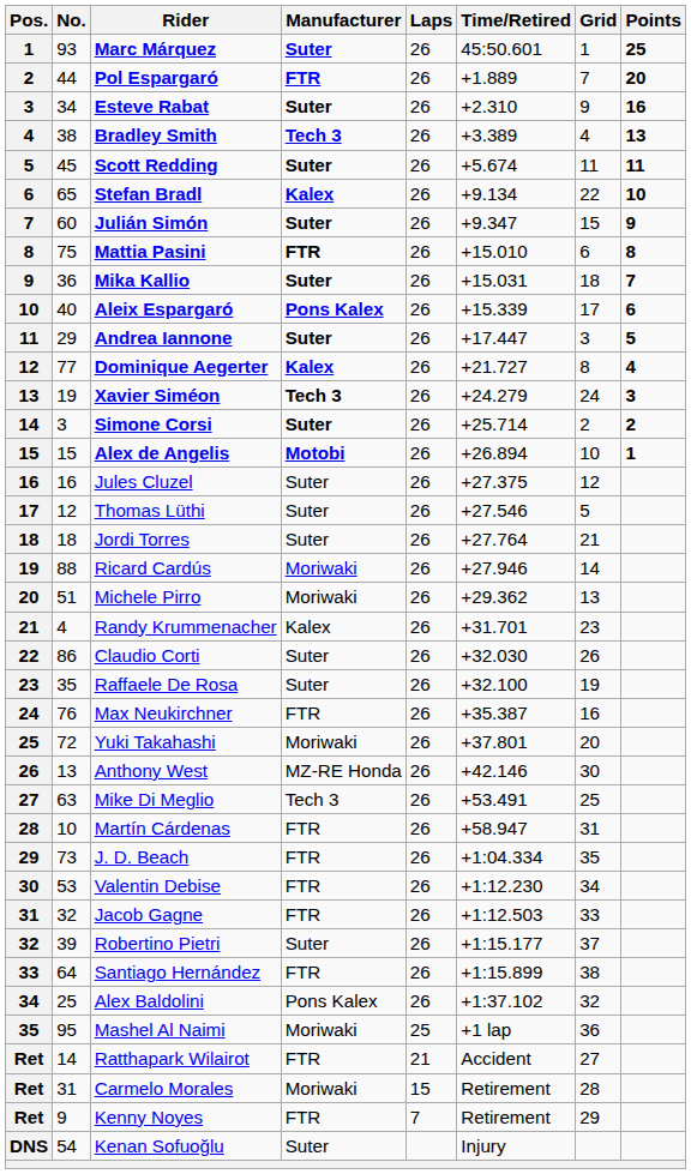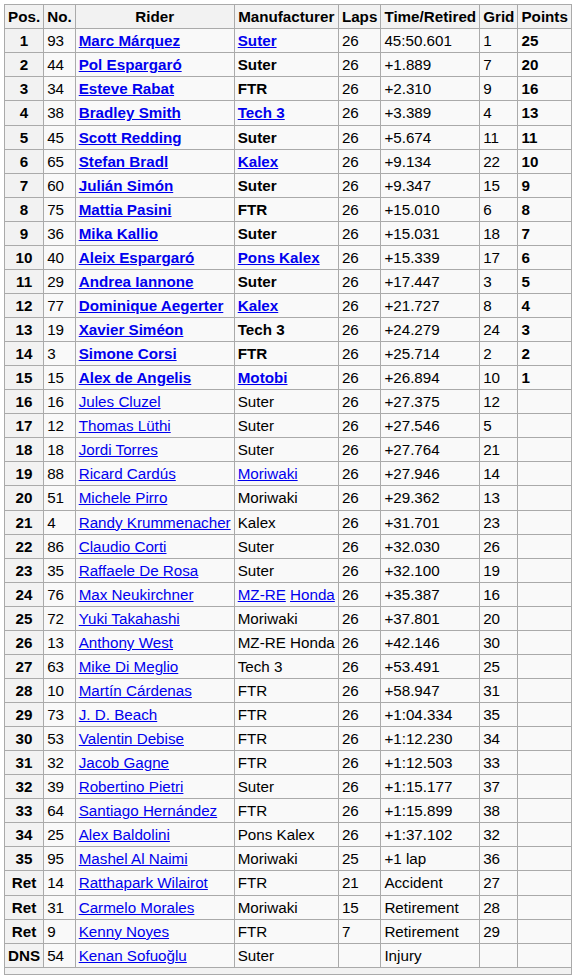 <table class="wikitable" style="font-size: 95%;">
 <tr>
 <th>Pos.</th>
 <th>No.</th>
 <th>Rider</th>
 <th>Manufacturer</th>
 <th>Laps</th>
 <th>Time/Retired</th>
 <th>Grid</th>
 <th>Points</th>
 </tr>
 <tr>
 <th>1</th>
 <td>93</td>
 <td> <strong><a href='#'>Marc Márquez</a></strong></td>
 <td><strong><a href='#'>Suter</a></strong></td>
 <td>26</td>
 <td>45:50.601</td>
 <td>1</td>
 <td><strong>25</strong></td>
 </tr>
 <tr>
 <th>2</th>
 <td>44</td>
 <td> <strong><a href='#'>Pol Espargaró</a></strong></td>
-<td><strong><a href='#'>FTR</a></strong></td>
+<td><strong>Suter</strong></td>
 <td>26</td>
 <td>+1.889</td>
 <td>7</td>
 <td><strong>20</strong></td>
 </tr>
 <tr>
 <th>3</th>
 <td>34</td>
 <td> <strong><a href='#'>Esteve Rabat</a></strong></td>
-<td><strong>Suter</strong></td>
+<td><strong>FTR</strong></td>
 <td>26</td>
 <td>+2.310</td>
 <td>9</td>
 <td><strong>16</strong></td>
 </tr>
 <tr>
 <th>4</th>
 <td>38</td>
 <td> <strong><a href='#'>Bradley Smith</a></strong></td>
 <td><strong><a href='#'>Tech 3</a></strong></td>
 <td>26</td>
 <td>+3.389</td>
 <td>4</td>
 <td><strong>13</strong></td>
 </tr>
 <tr>
 <th>5</th>
 <td>45</td>
 <td> <strong><a href='#'>Scott Redding</a></strong></td>
 <td><strong>Suter</strong></td>
 <td>26</td>
 <td>+5.674</td>
 <td>11</td>
 <td><strong>11</strong></td>
 </tr>
 <tr>
 <th>6</th>
 <td>65</td>
 <td> <strong><a href='#'>Stefan Bradl</a></strong></td>
 <td><strong><a href='#'>Kalex</a></strong></td>
 <td>26</td>
 <td>+9.134</td>
 <td>22</td>
 <td><strong>10</strong></td>
 </tr>
 <tr>
 <th>7</th>
 <td>60</td>
 <td> <strong><a href='#'>Julián Simón</a></strong></td>
 <td><strong>Suter</strong></td>
 <td>26</td>
 <td>+9.347</td>
 <td>15</td>
 <td><strong>9</strong></td>
 </tr>
 <tr>
 <th>8</th>
 <td>75</td>
 <td> <strong><a href='#'>Mattia Pasini</a></strong></td>
 <td><strong>FTR</strong></td>
 <td>26</td>
 <td>+15.010</td>
 <td>6</td>
 <td><strong>8</strong></td>
 </tr>
 <tr>
 <th>9</th>
 <td>36</td>
 <td> <strong><a href='#'>Mika Kallio</a></strong></td>
 <td><strong>Suter</strong></td>
 <td>26</td>
 <td>+15.031</td>
 <td>18</td>
 <td><strong>7</strong></td>
 </tr>
 <tr>
 <th>10</th>
 <td>40</td>
 <td> <strong><a href='#'>Aleix Espargaró</a></strong></td>
 <td><strong><a href='#'>Pons Kalex</a></strong></td>
 <td>26</td>
 <td>+15.339</td>
 <td>17</td>
 <td><strong>6</strong></td>
 </tr>
 <tr>
 <th>11</th>
 <td>29</td>
 <td> <strong><a href='#'>Andrea Iannone</a></strong></td>
 <td><strong>Suter</strong></td>
 <td>26</td>
 <td>+17.447</td>
 <td>3</td>
 <td><strong>5</strong></td>
 </tr>
 <tr>
 <th>12</th>
 <td>77</td>
 <td> <strong><a href='#'>Dominique Aegerter</a></strong></td>
 <td><strong><a href='#'>Kalex</a></strong></td>
 <td>26</td>
 <td>+21.727</td>
 <td>8</td>
 <td><strong>4</strong></td>
 </tr>
 <tr>
 <th>13</th>
 <td>19</td>
 <td> <strong><a href='#'>Xavier Siméon</a></strong></td>
 <td><strong>Tech 3</strong></td>
 <td>26</td>
 <td>+24.279</td>
 <td>24</td>
 <td><strong>3</strong></td>
 </tr>
 <tr>
 <th>14</th>
 <td>3</td>
 <td> <strong><a href='#'>Simone Corsi</a></strong></td>
-<td><strong>Suter</strong></td>
+<td><strong>FTR</strong></td>
 <td>26</td>
 <td>+25.714</td>
 <td>2</td>
 <td><strong>2</strong></td>
 </tr>
 <tr>
 <th>15</th>
 <td>15</td>
 <td> <strong><a href='#'>Alex de Angelis</a></strong></td>
 <td><strong><a href='#'>Motobi</a></strong></td>
 <td>26</td>
 <td>+26.894</td>
 <td>10</td>
 <td><strong>1</strong></td>
 </tr>
 <tr>
 <th>16</th>
 <td>16</td>
 <td> <a href='#'>Jules Cluzel</a></td>
 <td>Suter</td>
 <td>26</td>
 <td>+27.375</td>
 <td>12</td>
 <td></td>
 </tr>
 <tr>
 <th>17</th>
 <td>12</td>
 <td> <a href='#'>Thomas Lüthi</a></td>
 <td>Suter</td>
 <td>26</td>
 <td>+27.546</td>
 <td>5</td>
 <td></td>
 </tr>
 <tr>
 <th>18</th>
 <td>18</td>
 <td> <a href='#'>Jordi Torres</a></td>
 <td>Suter</td>
 <td>26</td>
 <td>+27.764</td>
 <td>21</td>
 <td></td>
 </tr>
 <tr>
 <th>19</th>
 <td>88</td>
 <td> <a href='#'>Ricard Cardús</a></td>
 <td><a href='#'>Moriwaki</a></td>
 <td>26</td>
 <td>+27.946</td>
 <td>14</td>
 <td></td>
 </tr>
 <tr>
 <th>20</th>
 <td>51</td>
 <td> <a href='#'>Michele Pirro</a></td>
 <td>Moriwaki</td>
 <td>26</td>
 <td>+29.362</td>
 <td>13</td>
 <td></td>
 </tr>
 <tr>
 <th>21</th>
 <td>4</td>
 <td> <a href='#'>Randy Krummenacher</a></td>
 <td>Kalex</td>
 <td>26</td>
 <td>+31.701</td>
 <td>23</td>
 <td></td>
 </tr>
 <tr>
 <th>22</th>
 <td>86</td>
 <td> <a href='#'>Claudio Corti</a></td>
 <td>Suter</td>
 <td>26</td>
 <td>+32.030</td>
 <td>26</td>
 <td></td>
 </tr>
 <tr>
 <th>23</th>
 <td>35</td>
 <td> <a href='#'>Raffaele De Rosa</a></td>
 <td>Suter</td>
 <td>26</td>
 <td>+32.100</td>
 <td>19</td>
 <td></td>
 </tr>
 <tr>
 <th>24</th>
 <td>76</td>
 <td> <a href='#'>Max Neukirchner</a></td>
-<td>FTR</td>
+<td><a href='#'>MZ-RE</a> <a href='#'>Honda</a></td>
 <td>26</td>
 <td>+35.387</td>
 <td>16</td>
 <td></td>
 </tr>
 <tr>
 <th>25</th>
 <td>72</td>
 <td> <a href='#'>Yuki Takahashi</a></td>
 <td>Moriwaki</td>
 <td>26</td>
 <td>+37.801</td>
 <td>20</td>
 <td></td>
 </tr>
 <tr>
 <th>26</th>
 <td>13</td>
 <td> <a href='#'>Anthony West</a></td>
 <td>MZ-RE Honda</td>
 <td>26</td>
 <td>+42.146</td>
 <td>30</td>
 <td></td>
 </tr>
 <tr>
 <th>27</th>
 <td>63</td>
 <td> <a href='#'>Mike Di Meglio</a></td>
 <td>Tech 3</td>
 <td>26</td>
 <td>+53.491</td>
 <td>25</td>
 <td></td>
 </tr>
 <tr>
 <th>28</th>
 <td>10</td>
 <td> <a href='#'>Martín Cárdenas</a></td>
 <td>FTR</td>
 <td>26</td>
 <td>+58.947</td>
 <td>31</td>
 <td></td>
 </tr>
 <tr>
 <th>29</th>
 <td>73</td>
 <td> <a href='#'>J. D. Beach</a></td>
 <td>FTR</td>
 <td>26</td>
 <td>+1:04.334</td>
 <td>35</td>
 <td></td>
 </tr>
 <tr>
 <th>30</th>
 <td>53</td>
 <td> <a href='#'>Valentin Debise</a></td>
 <td>FTR</td>
 <td>26</td>
 <td>+1:12.230</td>
 <td>34</td>
 <td></td>
 </tr>
 <tr>
 <th>31</th>
 <td>32</td>
 <td> <a href='#'>Jacob Gagne</a></td>
 <td>FTR</td>
 <td>26</td>
 <td>+1:12.503</td>
 <td>33</td>
 <td></td>
 </tr>
 <tr>
 <th>32</th>
 <td>39</td>
 <td> <a href='#'>Robertino Pietri</a></td>
 <td>Suter</td>
 <td>26</td>
 <td>+1:15.177</td>
 <td>37</td>
 <td></td>
 </tr>
 <tr>
 <th>33</th>
 <td>64</td>
 <td> <a href='#'>Santiago Hernández</a></td>
 <td>FTR</td>
 <td>26</td>
 <td>+1:15.899</td>
 <td>38</td>
 <td></td>
 </tr>
 <tr>
 <th>34</th>
 <td>25</td>
 <td> <a href='#'>Alex Baldolini</a></td>
 <td>Pons Kalex</td>
 <td>26</td>
 <td>+1:37.102</td>
 <td>32</td>
 <td></td>
 </tr>
 <tr>
 <th>35</th>
 <td>95</td>
 <td> <a href='#'>Mashel Al Naimi</a></td>
 <td>Moriwaki</td>
 <td>25</td>
 <td>+1 lap</td>
 <td>36</td>
 <td></td>
 </tr>
 <tr>
 <th>Ret</th>
 <td>14</td>
 <td> <a href='#'>Ratthapark Wilairot</a></td>
 <td>FTR</td>
 <td>21</td>
 <td>Accident</td>
 <td>27</td>
 <td></td>
 </tr>
 <tr>
 <th>Ret</th>
 <td>31</td>
 <td> <a href='#'>Carmelo Morales</a></td>
 <td>Moriwaki</td>
 <td>15</td>
 <td>Retirement</td>
 <td>28</td>
 <td></td>
 </tr>
 <tr>
 <th>Ret</th>
 <td>9</td>
 <td> <a href='#'>Kenny Noyes</a></td>
 <td>FTR</td>
 <td>7</td>
 <td>Retirement</td>
 <td>29</td>
 <td></td>
 </tr>
 <tr>
 <th>DNS</th>
 <td>54</td>
 <td> <a href='#'>Kenan Sofuoğlu</a></td>
 <td>Suter</td>
 <td></td>
 <td>Injury</td>
 <td></td>
 <td></td>
 </tr>
 <tr>
 <th colspan=8></th>
 </tr>
 <tr>
 </tr>
 </table>
